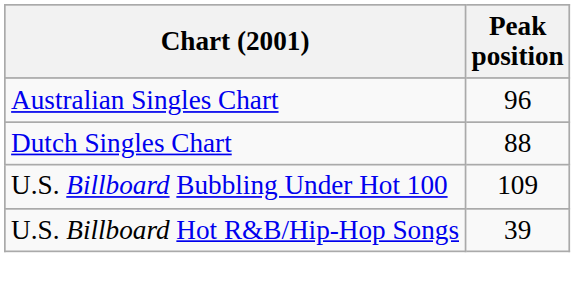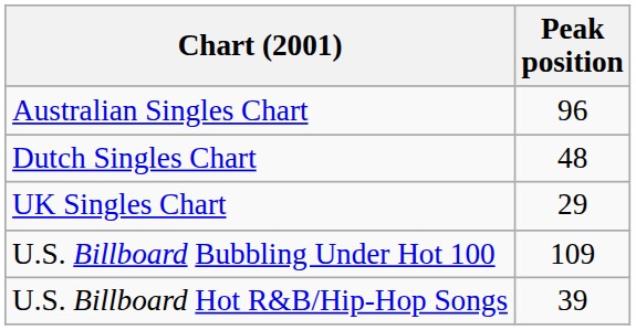 <table class="wikitable sortable">
 <tr>
 <th>Chart (2001)</th>
 <th>Peak<br>position</th>
 </tr>
 <tr>
 <td><a href='#'>Australian Singles Chart</a></td>
 <td align="center">96</td>
 </tr>
 <tr>
 <td><a href='#'>Dutch Singles Chart</a></td>
-<td align="center">88</td>
+<td align="center">48</td>
+</tr>
+<tr>
+<td><a href='#'>UK Singles Chart</a></td>
+<td align="center">29</td>
 </tr>
 <tr>
 <td>U.S. <em><a href='#'>Billboard</a></em> <a href='#'>Bubbling Under Hot 100</a></td>
 <td align="center">109</td>
 </tr>
 <tr>
 <td>U.S. <em>Billboard</em> <a href='#'>Hot R&B/Hip-Hop Songs</a></td>
 <td align="center">39</td>
 </tr>
 </table>
